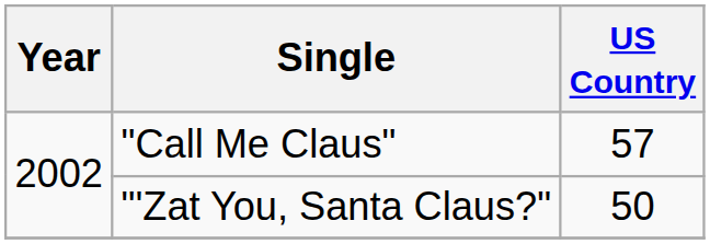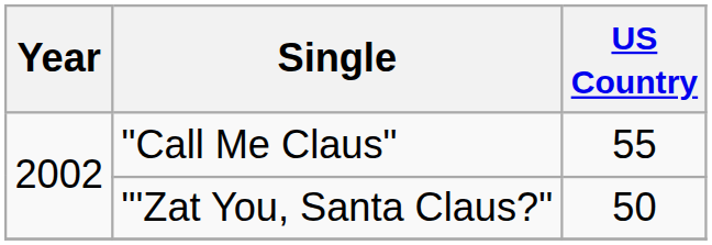 <table class="wikitable">
 <tr>
 <th>Year</th>
 <th>Single</th>
 <th width="45"><small><a href='#'>US Country</a></small></th>
 </tr>
 <tr>
 <td rowspan="2">2002</td>
 <td>"Call Me Claus"</td>
-<td align="center">57</td>
+<td align="center">55</td>
 </tr>
 <tr>
 <td>"'Zat You, Santa Claus?"</td>
 <td align="center">50</td>
 </tr>
 <tr>
 </tr>
 </table>
